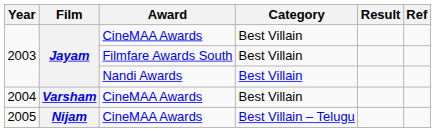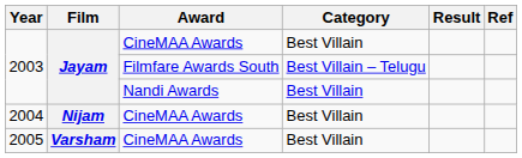 <table class="wikitable plainrowheaders">
 <tr>
 <th>Year</th>
 <th>Film</th>
 <th>Award</th>
 <th>Category</th>
 <th>Result</th>
 <th class="unsortable">Ref</th>
 </tr>
 <tr>
 <td rowspan="3">2003</td>
 <th scope="row" rowspan="3"><em><a href='#'>Jayam</a></em></th>
 <td><a href='#'>CineMAA Awards</a></td>
 <td>Best Villain</td>
 <td></td>
 <td></td>
 </tr>
 <tr>
 <td><a href='#'>Filmfare Awards South</a></td>
-<td>Best Villain</td>
+<td><a href='#'>Best Villain – Telugu</a></td>
 <td></td>
 <td></td>
 </tr>
 <tr>
 <td><a href='#'>Nandi Awards</a></td>
 <td><a href='#'>Best Villain</a></td>
 <td></td>
 <td></td>
 </tr>
 <tr>
 <td>2004</td>
-<th scope="row"><em><a href='#'>Varsham</a></em></th>
+<th scope="row"><em><a href='#'>Nijam</a></em></th>
 <td><a href='#'>CineMAA Awards</a></td>
 <td>Best Villain</td>
 <td></td>
 <td></td>
 </tr>
 <tr>
 <td>2005</td>
-<th scope="row"><em><a href='#'>Nijam</a></em></th>
+<th scope="row"><em><a href='#'>Varsham</a></em></th>
 <td><a href='#'>CineMAA Awards</a></td>
-<td><a href='#'>Best Villain – Telugu</a></td>
+<td>Best Villain</td>
 <td></td>
 <td></td>
 </tr>
 </table>
